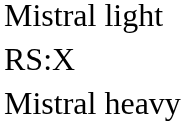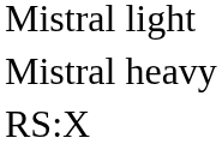 <table>
 <tr>
 <td>Mistral light</td>
+<td></td>
+<td></td>
+<td></td>
+</tr>
+<tr>
+<td>Mistral heavy</td>
 <td></td>
 <td></td>
 <td></td>
 </tr>
 <tr>
 <td>RS:X</td>
 <td></td>
 <td></td>
 <td></td>
 </tr>
-<tr>
-<td>Mistral heavy</td>
-<td></td>
-<td></td>
-<td></td>
-</tr>
 </table>
